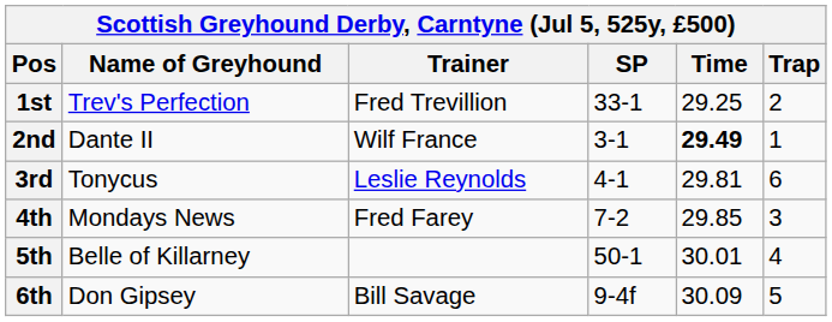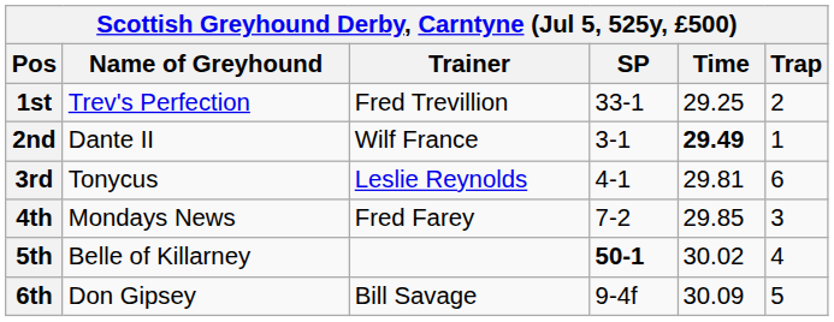 <table class="wikitable">
 <tr>
 <th colspan="6"><a href='#'>Scottish Greyhound Derby</a>, <a href='#'>Carntyne</a> (Jul 5, 525y, £500)</th>
 </tr>
 <tr>
 <th width=30>Pos</th>
 <th width=180>Name of Greyhound</th>
 <th width=150>Trainer</th>
 <th width=50>SP</th>
 <th width=50>Time</th>
 <th width=30>Trap</th>
 </tr>
 <tr>
 <th>1st</th>
 <td><a href='#'>Trev's Perfection</a></td>
 <td>Fred Trevillion</td>
 <td>33-1</td>
 <td>29.25</td>
 <td>2</td>
 </tr>
 <tr>
 <th>2nd</th>
 <td>Dante II</td>
 <td>Wilf France</td>
 <td>3-1</td>
 <td><strong>29.49</strong></td>
 <td>1</td>
 </tr>
 <tr>
 <th>3rd</th>
 <td>Tonycus</td>
 <td><a href='#'>Leslie Reynolds</a></td>
 <td>4-1</td>
 <td>29.81</td>
 <td>6</td>
 </tr>
 <tr>
 <th>4th</th>
 <td>Mondays News</td>
 <td>Fred Farey</td>
 <td>7-2</td>
 <td>29.85</td>
 <td>3</td>
 </tr>
 <tr>
 <th>5th</th>
 <td>Belle of Killarney</td>
 <td></td>
-<td>50-1</td>
-<td>30.01</td>
+<td><strong>50-1</strong></td>
+<td>30.02</td>
 <td>4</td>
 </tr>
 <tr>
 <th>6th</th>
 <td>Don Gipsey</td>
 <td>Bill Savage</td>
 <td>9-4f</td>
 <td>30.09</td>
 <td>5</td>
 </tr>
 </table>
